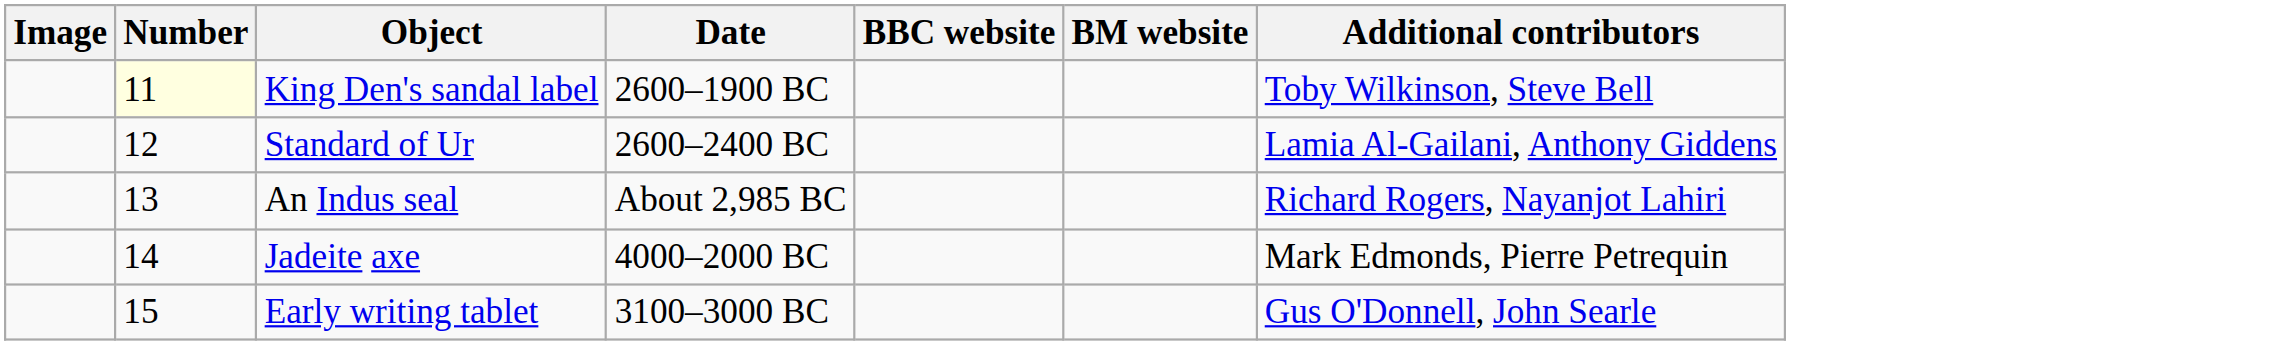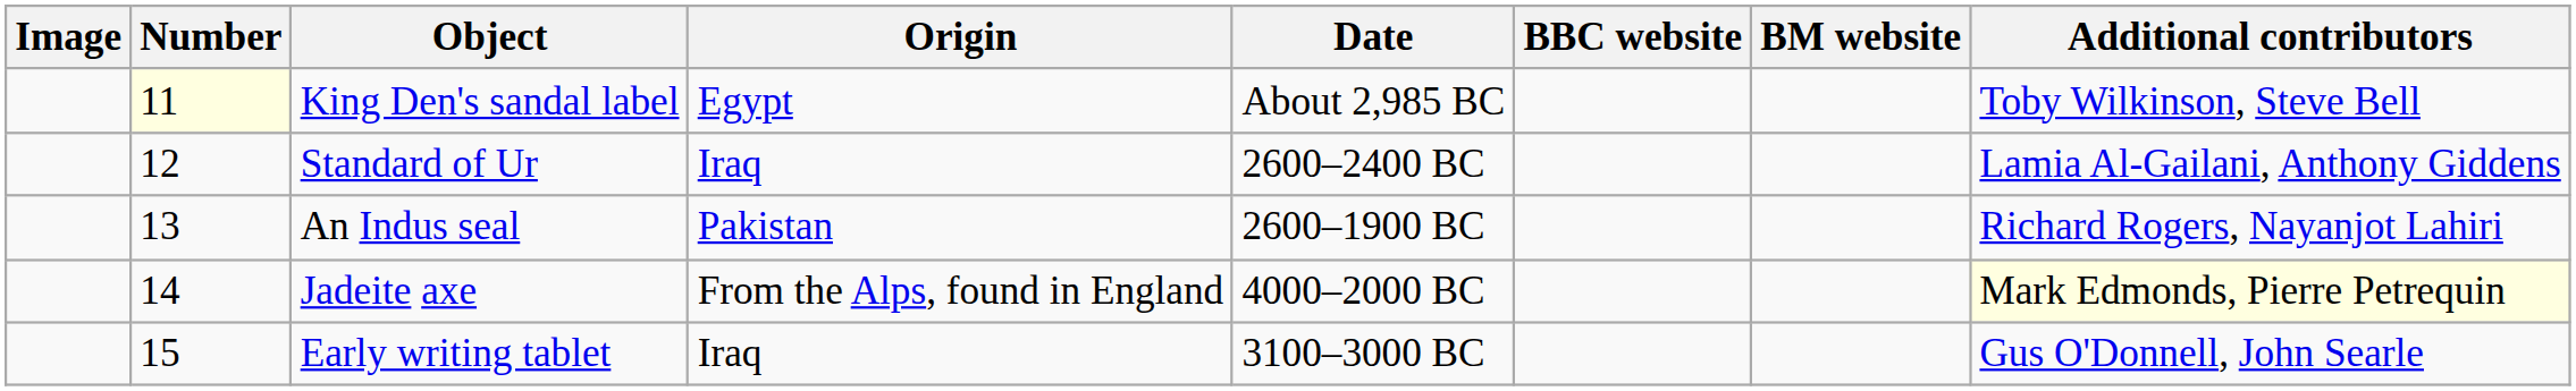 <table class="wikitable">
 <tr>
 <th>Image</th>
 <th>Number</th>
 <th>Object</th>
+<th>Origin</th>
 <th>Date</th>
 <th>BBC website</th>
 <th>BM website</th>
 <th>Additional contributors</th>
 </tr>
 <tr>
 <td></td>
 <td style="background: lightyellow;">11</td>
 <td><a href='#'>King Den's sandal label</a></td>
-<td>2600–1900 BC</td>
+<td><a href='#'>Egypt</a></td>
+<td>About 2,985 BC</td>
 <td></td>
 <td></td>
 <td><a href='#'>Toby Wilkinson</a>, <a href='#'>Steve Bell</a></td>
 </tr>
 <tr>
 <td></td>
 <td>12</td>
 <td><a href='#'>Standard of Ur</a></td>
+<td><a href='#'>Iraq</a></td>
 <td>2600–2400 BC</td>
 <td></td>
 <td></td>
 <td><a href='#'>Lamia Al-Gailani</a>, <a href='#'>Anthony Giddens</a></td>
 </tr>
 <tr>
 <td></td>
 <td>13</td>
 <td>An <a href='#'>Indus seal</a></td>
-<td>About 2,985 BC</td>
+<td><a href='#'>Pakistan</a></td>
+<td>2600–1900 BC</td>
 <td></td>
 <td></td>
 <td><a href='#'>Richard Rogers</a>, <a href='#'>Nayanjot Lahiri</a></td>
 </tr>
 <tr>
 <td></td>
 <td>14</td>
 <td><a href='#'>Jadeite</a> <a href='#'>axe</a></td>
+<td>From the <a href='#'>Alps</a>, found in England</td>
 <td>4000–2000 BC</td>
 <td></td>
 <td></td>
-<td>Mark Edmonds, Pierre Petrequin</td>
+<td style="background: lightyellow;">Mark Edmonds, Pierre Petrequin</td>
 </tr>
 <tr>
 <td></td>
 <td>15</td>
 <td><a href='#'>Early writing tablet</a></td>
+<td>Iraq</td>
 <td>3100–3000 BC</td>
 <td></td>
 <td></td>
 <td><a href='#'>Gus O'Donnell</a>, <a href='#'>John Searle</a></td>
 </tr>
 </table>
